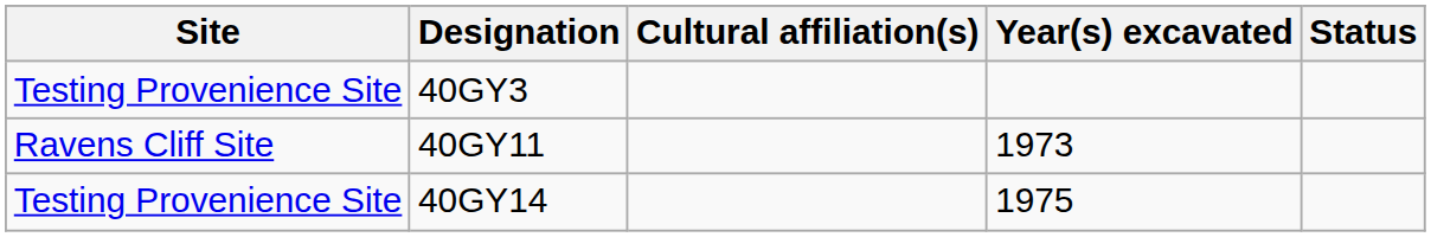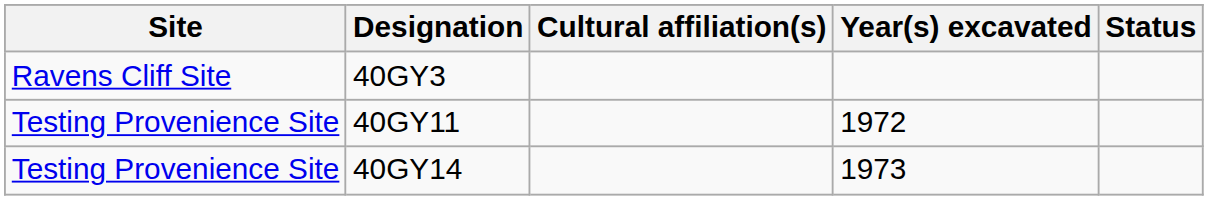 <table class="wikitable">
 <tr>
 <th>Site</th>
 <th>Designation</th>
 <th>Cultural affiliation(s)</th>
 <th>Year(s) excavated</th>
 <th>Status</th>
 </tr>
 <tr>
-<td><a href='#'>Testing Provenience Site</a></td>
+<td><a href='#'>Ravens Cliff Site</a></td>
 <td>40GY3</td>
 <td></td>
 <td></td>
 <td></td>
 </tr>
 <tr>
-<td><a href='#'>Ravens Cliff Site</a></td>
+<td><a href='#'>Testing Provenience Site</a></td>
 <td>40GY11</td>
 <td></td>
-<td>1973</td>
+<td>1972</td>
 <td></td>
 </tr>
 <tr>
 <td><a href='#'>Testing Provenience Site</a></td>
 <td>40GY14</td>
 <td></td>
-<td>1975</td>
+<td>1973</td>
 <td></td>
 </tr>
 </table>
